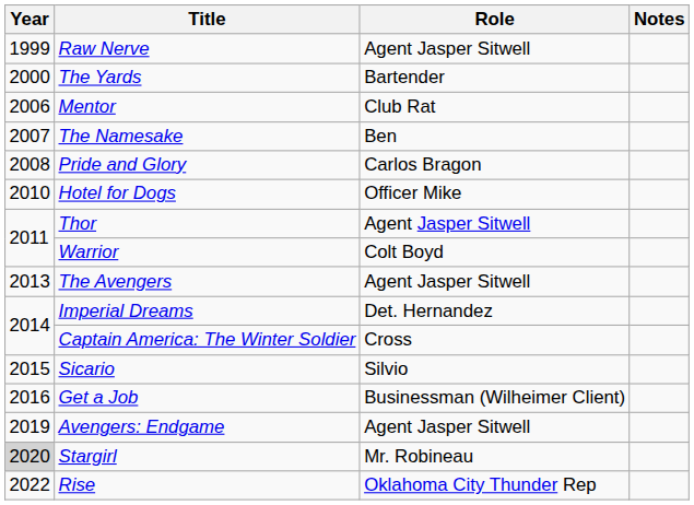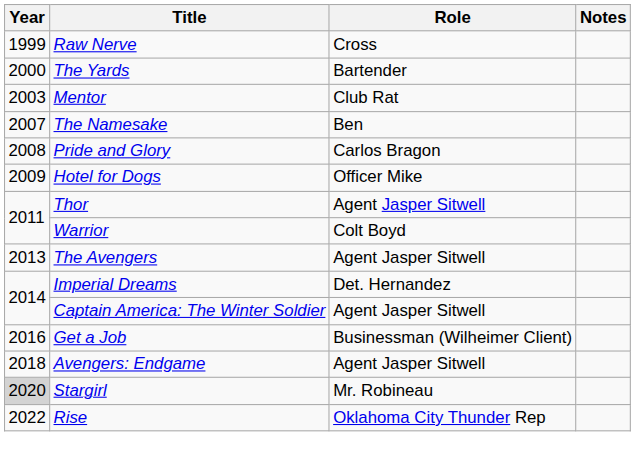 <table class="wikitable sortable">
 <tr>
 <th>Year</th>
 <th>Title</th>
 <th>Role</th>
 <th class="unsortable">Notes</th>
 </tr>
 <tr>
 <td>1999</td>
 <td><em><a href='#'>Raw Nerve</a></em></td>
-<td>Agent Jasper Sitwell</td>
+<td>Cross</td>
 <td></td>
 </tr>
 <tr>
 <td>2000</td>
 <td><em><a href='#'>The Yards</a></em></td>
 <td>Bartender</td>
 <td></td>
 </tr>
 <tr>
-<td>2006</td>
+<td>2003</td>
 <td><em><a href='#'>Mentor</a></em></td>
 <td>Club Rat</td>
 <td></td>
 </tr>
 <tr>
 <td>2007</td>
 <td><em><a href='#'>The Namesake</a></em></td>
 <td>Ben</td>
 <td></td>
 </tr>
 <tr>
 <td>2008</td>
 <td><em><a href='#'>Pride and Glory</a></em></td>
 <td>Carlos Bragon</td>
 <td></td>
 </tr>
 <tr>
-<td>2010</td>
+<td>2009</td>
 <td><em><a href='#'>Hotel for Dogs</a></em></td>
 <td>Officer Mike</td>
 <td></td>
 </tr>
 <tr>
 <td rowspan=2>2011</td>
 <td><em><a href='#'>Thor</a></em></td>
 <td>Agent <a href='#'>Jasper Sitwell</a></td>
 <td></td>
 </tr>
 <tr>
 <td><em><a href='#'>Warrior</a></em></td>
 <td>Colt Boyd</td>
 <td></td>
 </tr>
 <tr>
 <td>2013</td>
 <td><em><a href='#'>The Avengers</a></em></td>
 <td>Agent Jasper Sitwell</td>
 <td></td>
 </tr>
 <tr>
 <td rowspan=2>2014</td>
 <td><em><a href='#'>Imperial Dreams</a></em></td>
 <td>Det. Hernandez</td>
 <td></td>
 </tr>
 <tr>
 <td><em><a href='#'>Captain America: The Winter Soldier</a></em></td>
-<td>Cross</td>
-<td></td>
-</tr>
-<tr>
-<td>2015</td>
-<td><em><a href='#'>Sicario</a></em></td>
-<td>Silvio</td>
+<td>Agent Jasper Sitwell</td>
 <td></td>
 </tr>
 <tr>
 <td>2016</td>
 <td><em><a href='#'>Get a Job</a></em></td>
 <td>Businessman (Wilheimer Client)</td>
 <td></td>
 </tr>
 <tr>
-<td>2019</td>
+<td>2018</td>
 <td><em><a href='#'>Avengers: Endgame</a></em></td>
 <td>Agent Jasper Sitwell</td>
 <td></td>
 </tr>
 <tr>
 <td style="background: lightgrey;">2020</td>
 <td><em><a href='#'>Stargirl</a></em></td>
 <td>Mr. Robineau</td>
 <td></td>
 </tr>
 <tr>
 <td>2022</td>
 <td><em><a href='#'>Rise</a></em></td>
 <td><a href='#'>Oklahoma City Thunder</a> Rep</td>
 <td></td>
 </tr>
 </table>
